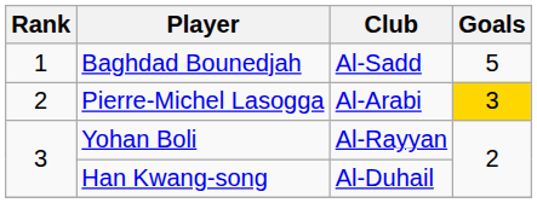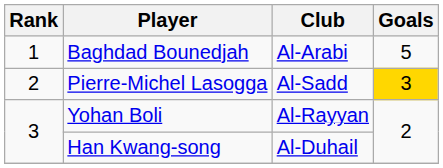 <table class="wikitable sortable" style="text-align:center">
 <tr>
 <th>Rank</th>
 <th>Player</th>
 <th>Club</th>
 <th>Goals</th>
 </tr>
 <tr>
 <td>1</td>
 <td align=left> <a href='#'>Baghdad Bounedjah</a></td>
-<td align=left><a href='#'>Al-Sadd</a></td>
+<td align="left"><a href='#'>Al-Arabi</a></td>
 <td>5</td>
 </tr>
 <tr>
 <td>2</td>
 <td align="left"> <a href='#'>Pierre-Michel Lasogga</a></td>
-<td align="left"><a href='#'>Al-Arabi</a></td>
+<td align=left><a href='#'>Al-Sadd</a></td>
 <td style="background: gold;">3</td>
 </tr>
 <tr>
 <td rowspan="2">3</td>
 <td align="left"> <a href='#'>Yohan Boli</a></td>
 <td align="left"><a href='#'>Al-Rayyan</a></td>
 <td rowspan="2">2</td>
 </tr>
 <tr>
 <td align="left"> <a href='#'>Han Kwang-song</a></td>
 <td align="left"><a href='#'>Al-Duhail</a></td>
 </tr>
 <tr>
 </tr>
 </table>
